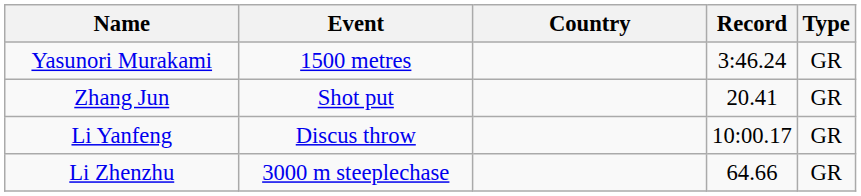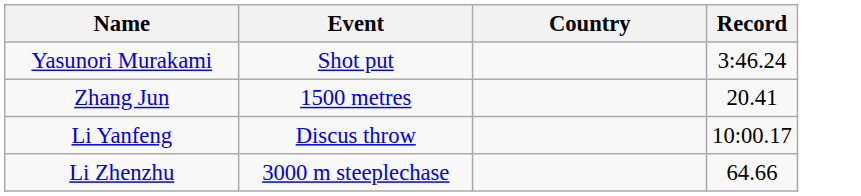 <table class="wikitable sortable" style="text-align: center; font-size:95%">
 <tr>
 <th width="150">Name</th>
 <th width="150">Event</th>
 <th width="150">Country</th>
 <th width="25">Record</th>
-<th width="25">Type</th>
 </tr>
 <tr>
 <td><a href='#'>Yasunori Murakami</a></td>
-<td><a href='#'>1500 metres</a></td>
+<td><a href='#'>Shot put</a></td>
 <td></td>
 <td>3:46.24</td>
-<td>GR</td>
 </tr>
 <tr>
 <td><a href='#'>Zhang Jun</a></td>
-<td><a href='#'>Shot put</a></td>
+<td><a href='#'>1500 metres</a></td>
 <td></td>
 <td>20.41</td>
-<td>GR</td>
 </tr>
 <tr>
 <td><a href='#'>Li Yanfeng</a></td>
 <td><a href='#'>Discus throw</a></td>
 <td></td>
 <td>10:00.17</td>
-<td>GR</td>
 </tr>
 <tr>
 <td><a href='#'>Li Zhenzhu</a></td>
 <td><a href='#'>3000 m steeplechase</a></td>
 <td></td>
 <td>64.66</td>
-<td>GR</td>
 </tr>
 </table>
